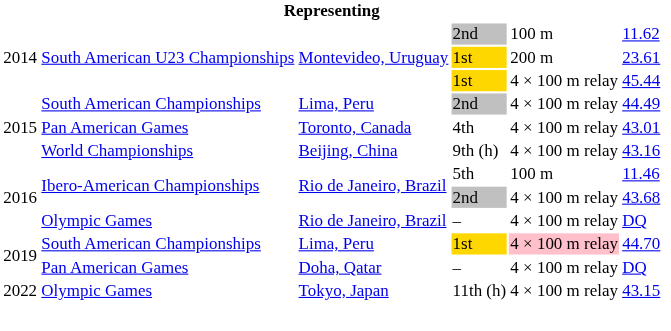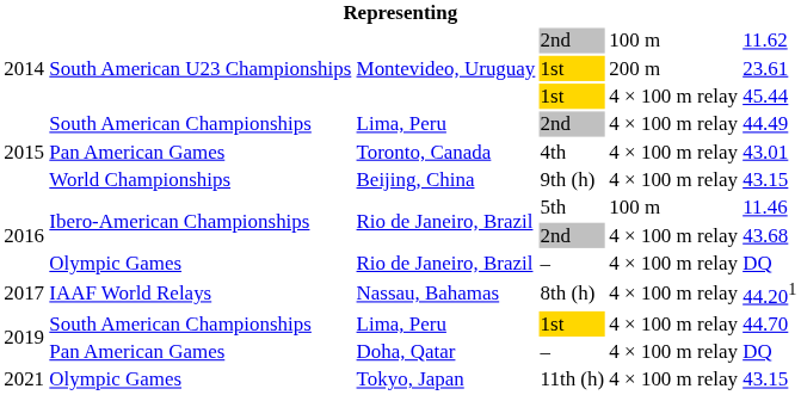 <table>
 <tr>
 <th colspan="6">Representing </th>
 </tr>
 <tr>
 <td rowspan=3>2014</td>
 <td rowspan=3><a href='#'>South American U23 Championships</a></td>
 <td rowspan=3><a href='#'>Montevideo, Uruguay</a></td>
 <td bgcolor=silver>2nd</td>
 <td>100 m</td>
 <td><a href='#'>11.62</a></td>
 </tr>
 <tr>
 <td bgcolor=gold>1st</td>
 <td>200 m</td>
 <td><a href='#'>23.61</a></td>
 </tr>
 <tr>
 <td bgcolor=gold>1st</td>
 <td>4 × 100 m relay</td>
 <td><a href='#'>45.44</a></td>
 </tr>
 <tr>
 <td rowspan=3>2015</td>
 <td><a href='#'>South American Championships</a></td>
 <td><a href='#'>Lima, Peru</a></td>
 <td bgcolor=silver>2nd</td>
 <td>4 × 100 m relay</td>
 <td><a href='#'>44.49</a></td>
 </tr>
 <tr>
 <td><a href='#'>Pan American Games</a></td>
 <td><a href='#'>Toronto, Canada</a></td>
 <td>4th</td>
 <td>4 × 100 m relay</td>
 <td><a href='#'>43.01</a></td>
 </tr>
 <tr>
 <td><a href='#'>World Championships</a></td>
 <td><a href='#'>Beijing, China</a></td>
 <td>9th (h)</td>
 <td>4 × 100 m relay</td>
-<td><a href='#'>43.16</a></td>
+<td><a href='#'>43.15</a></td>
 </tr>
 <tr>
 <td rowspan=3>2016</td>
 <td rowspan=2><a href='#'>Ibero-American Championships</a></td>
 <td rowspan=2><a href='#'>Rio de Janeiro, Brazil</a></td>
 <td>5th</td>
 <td>100 m</td>
 <td><a href='#'>11.46</a></td>
 </tr>
 <tr>
 <td bgcolor=silver>2nd</td>
 <td>4 × 100 m relay</td>
 <td><a href='#'>43.68</a></td>
 </tr>
 <tr>
 <td><a href='#'>Olympic Games</a></td>
 <td><a href='#'>Rio de Janeiro, Brazil</a></td>
 <td>–</td>
 <td>4 × 100 m relay</td>
 <td><a href='#'>DQ</a></td>
 </tr>
 <tr>
+<td>2017</td>
+<td><a href='#'>IAAF World Relays</a></td>
+<td><a href='#'>Nassau, Bahamas</a></td>
+<td>8th (h)</td>
+<td>4 × 100 m relay</td>
+<td><a href='#'>44.20</a><sup>1</sup></td>
+</tr>
+<tr>
 <td rowspan=2>2019</td>
 <td><a href='#'>South American Championships</a></td>
 <td><a href='#'>Lima, Peru</a></td>
 <td bgcolor=gold>1st</td>
-<td style="background: pink;">4 × 100 m relay</td>
+<td>4 × 100 m relay</td>
 <td><a href='#'>44.70</a></td>
 </tr>
 <tr>
 <td><a href='#'>Pan American Games</a></td>
 <td><a href='#'>Doha, Qatar</a></td>
 <td>–</td>
 <td>4 × 100 m relay</td>
 <td><a href='#'>DQ</a></td>
 </tr>
 <tr>
-<td>2022</td>
+<td>2021</td>
 <td><a href='#'>Olympic Games</a></td>
 <td><a href='#'>Tokyo, Japan</a></td>
 <td>11th (h)</td>
 <td>4 × 100 m relay</td>
 <td><a href='#'>43.15</a></td>
 </tr>
 </table>
